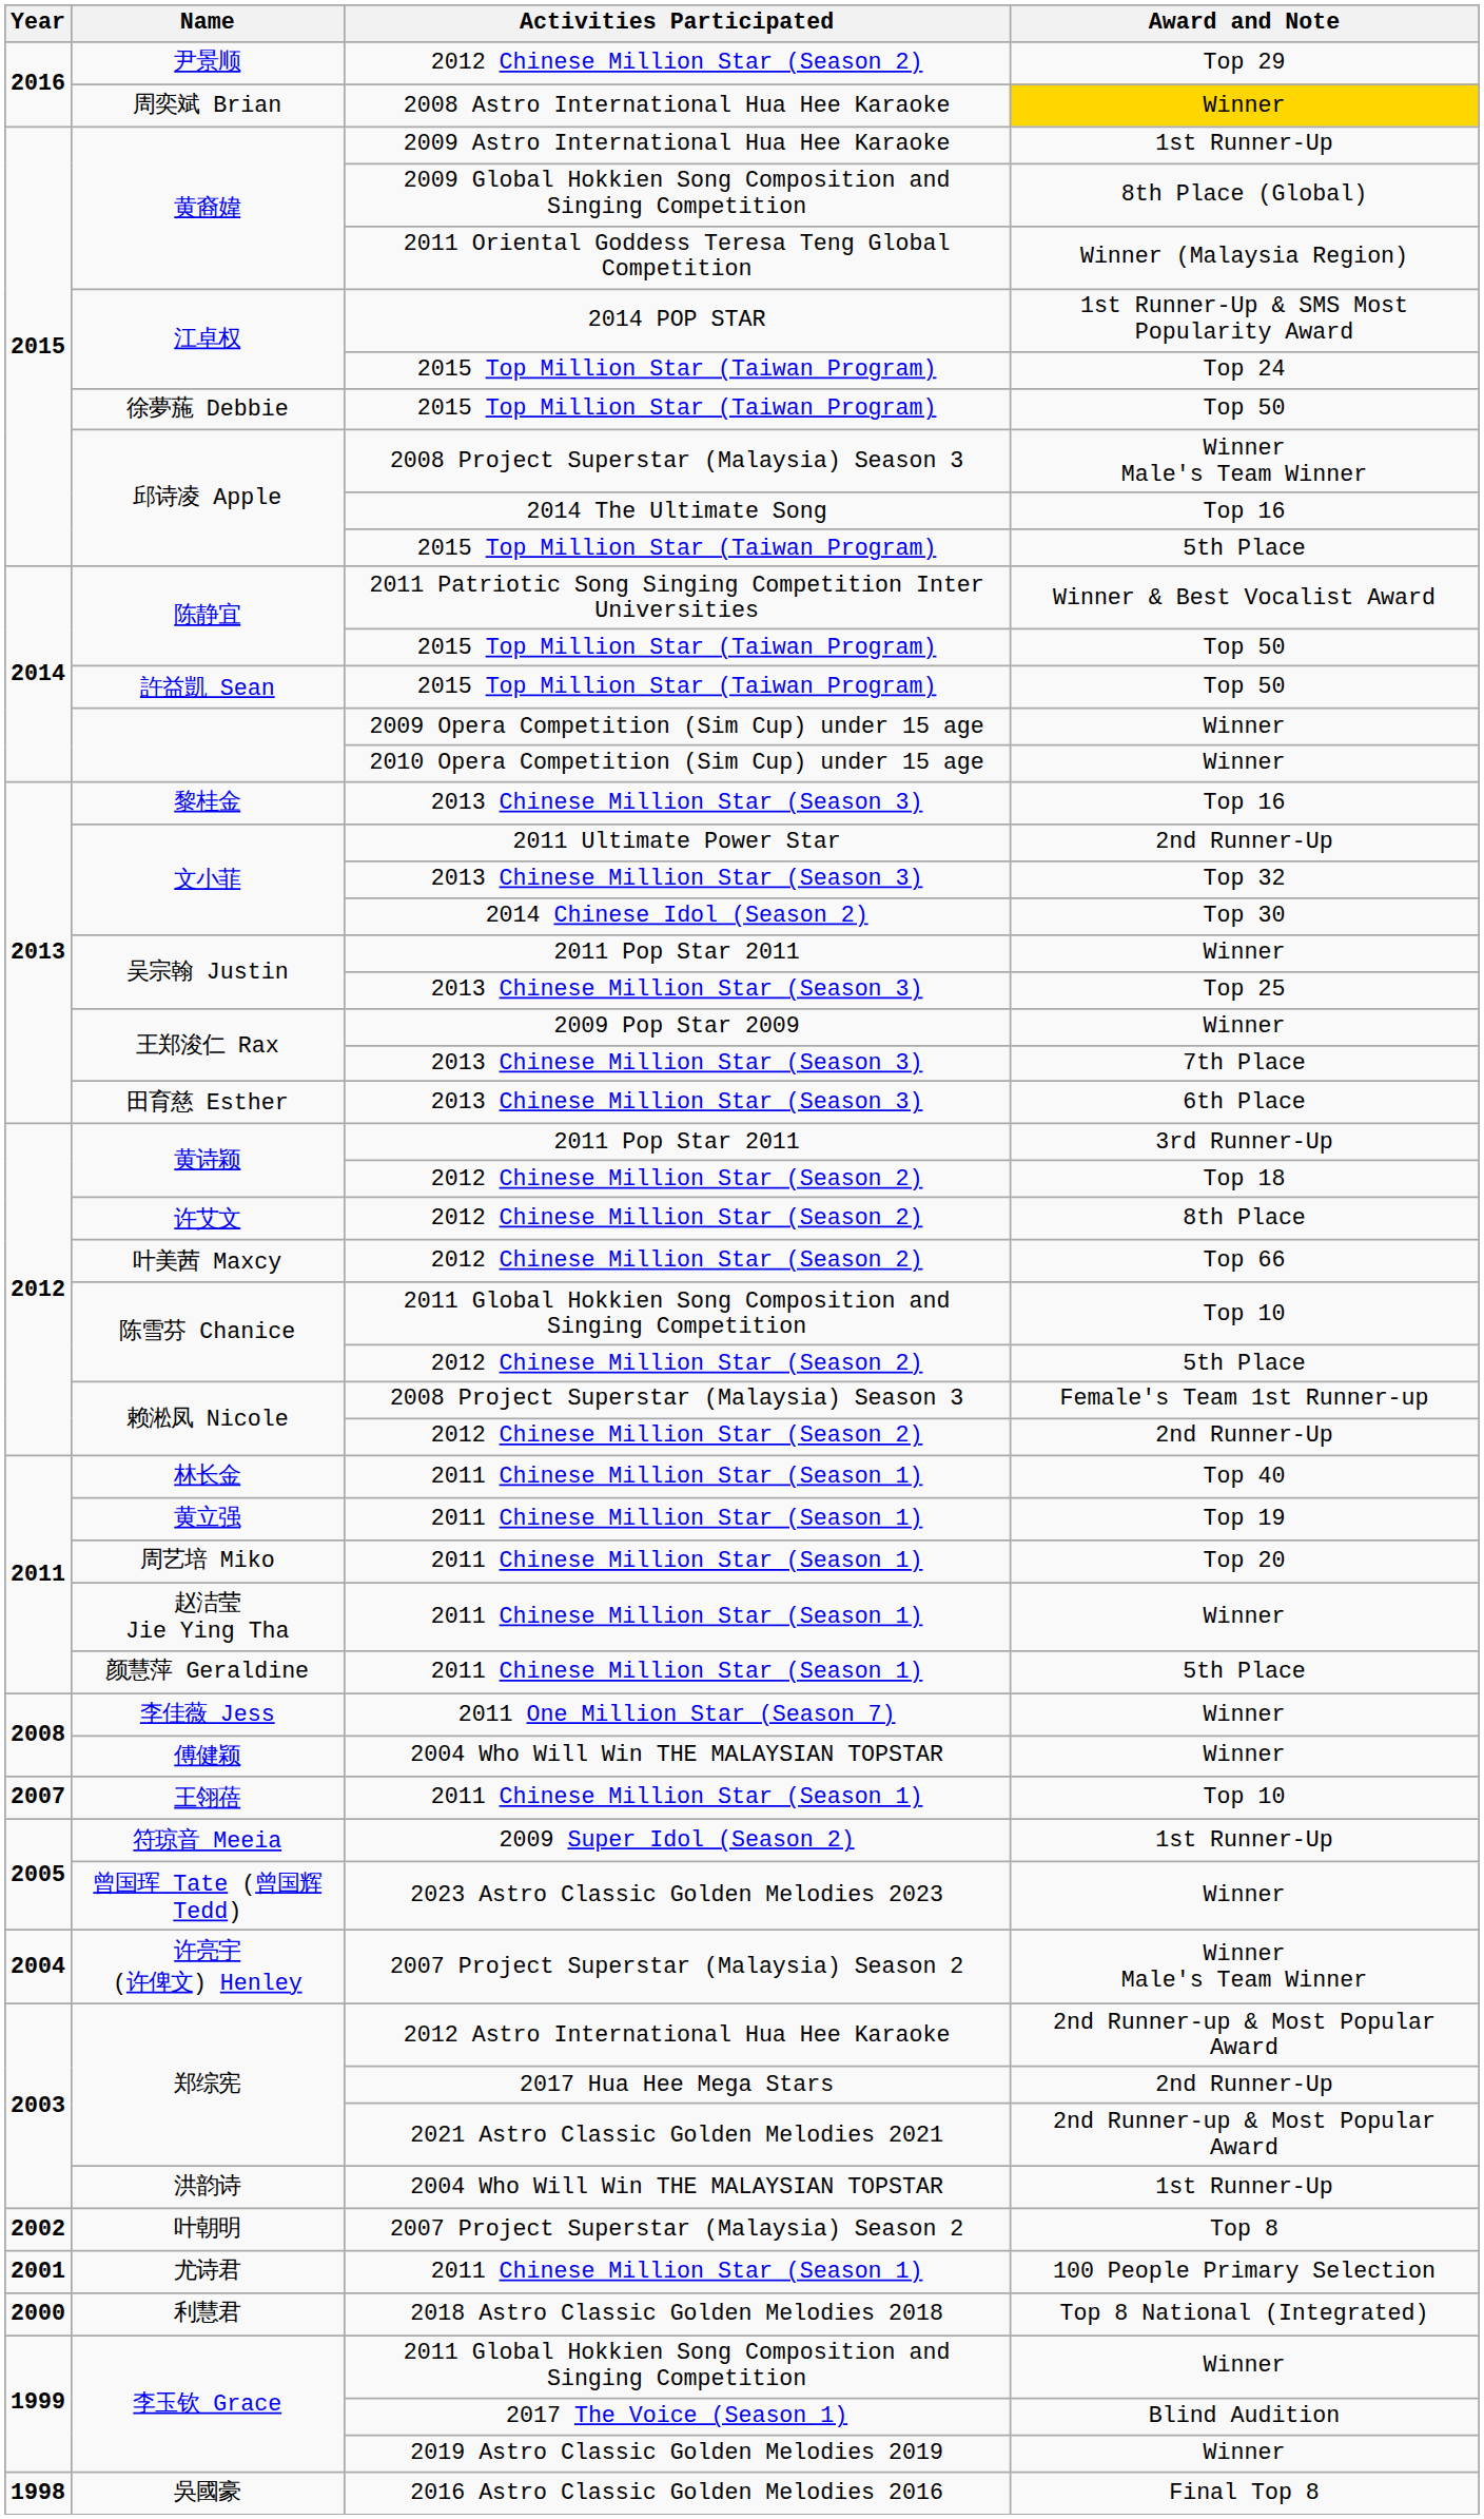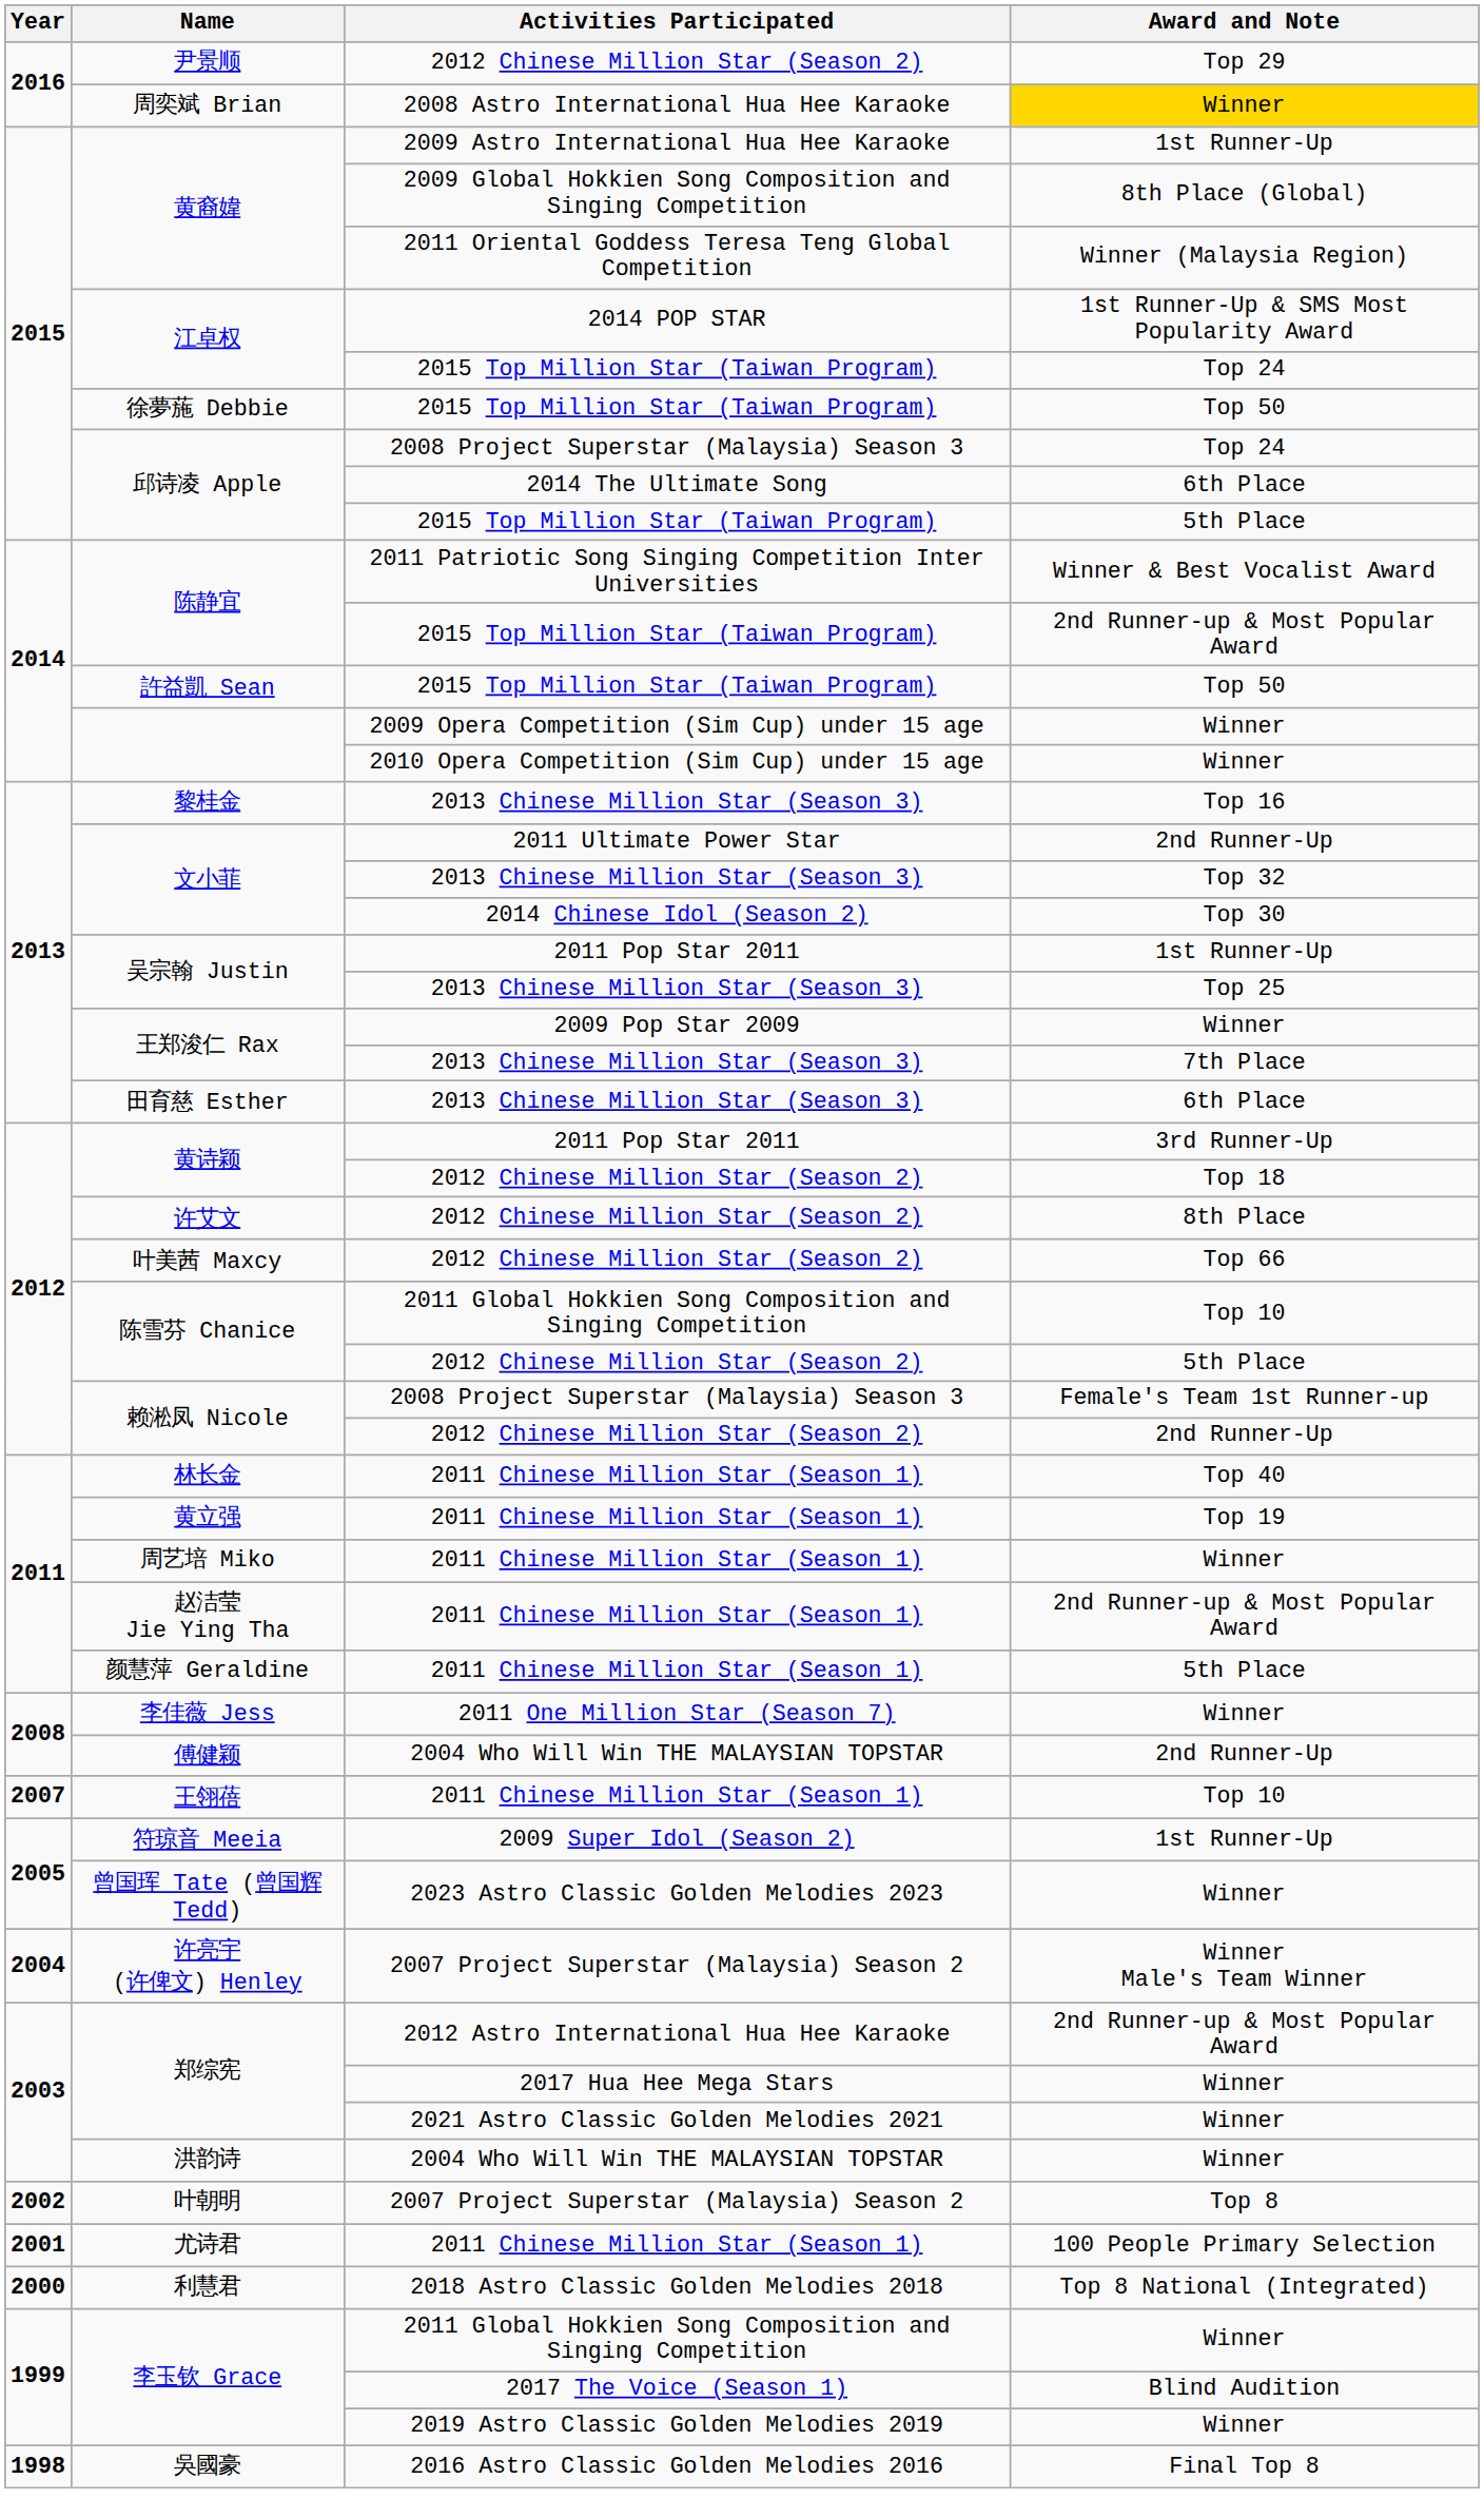 <table class="wikitable sortable" width="800px" style="font-size: 95%; text-align: center;">
 <tr>
 <th align="up">Year</th>
 <th align="up">Name</th>
 <th>Activities Participated</th>
 <th align="left">Award and Note</th>
 </tr>
 <tr>
 <td rowspan="2"><strong>2016</strong></td>
 <td><a href='#'>尹景顺</a></td>
 <td>2012 <a href='#'>Chinese Million Star (Season 2)</a></td>
 <td>Top 29</td>
 </tr>
 <tr>
 <td>周奕斌 Brian</td>
 <td>2008 Astro International Hua Hee Karaoke</td>
 <td style="background: gold;">Winner</td>
 </tr>
 <tr>
 <td rowspan="9"><strong>2015</strong></td>
 <td rowspan="3"><a href='#'>黄裔媁</a></td>
 <td>2009 Astro International Hua Hee Karaoke</td>
 <td>1st Runner-Up</td>
 </tr>
 <tr>
 <td>2009 Global Hokkien Song Composition and Singing Competition</td>
 <td>8th Place (Global)</td>
 </tr>
 <tr>
 <td>2011 Oriental Goddess Teresa Teng Global Competition</td>
 <td>Winner (Malaysia Region)</td>
 </tr>
 <tr>
 <td rowspan="2"><a href='#'>江卓权</a></td>
 <td>2014 POP STAR</td>
 <td>1st Runner-Up & SMS Most Popularity Award</td>
 </tr>
 <tr>
 <td>2015 <a href='#'>Top Million Star (Taiwan Program)</a></td>
 <td>Top 24</td>
 </tr>
 <tr>
 <td>徐夢葹 Debbie</td>
 <td>2015 <a href='#'>Top Million Star (Taiwan Program)</a></td>
 <td>Top 50</td>
 </tr>
 <tr>
 <td rowspan="3">邱诗凌 Apple</td>
 <td>2008 Project Superstar (Malaysia) Season 3</td>
-<td>Winner<br>Male's Team Winner</td>
+<td>Top 24</td>
 </tr>
 <tr>
 <td>2014 The Ultimate Song</td>
-<td>Top 16</td>
+<td>6th Place</td>
 </tr>
 <tr>
 <td>2015 <a href='#'>Top Million Star (Taiwan Program)</a></td>
 <td>5th Place</td>
 </tr>
 <tr>
 <td rowspan="5"><strong>2014</strong></td>
 <td rowspan="2"><a href='#'>陈静宜</a></td>
 <td>2011 Patriotic Song Singing Competition Inter Universities</td>
 <td>Winner & Best Vocalist Award</td>
 </tr>
 <tr>
 <td>2015 <a href='#'>Top Million Star (Taiwan Program)</a></td>
-<td>Top 50</td>
+<td>2nd Runner-up & Most Popular Award</td>
 </tr>
 <tr>
 <td><a href='#'>許益凱 Sean</a></td>
 <td>2015 <a href='#'>Top Million Star (Taiwan Program)</a></td>
 <td>Top 50</td>
 </tr>
 <tr>
 <td rowspan="2"></td>
 <td>2009 Opera Competition (Sim Cup) under 15 age</td>
 <td>Winner</td>
 </tr>
 <tr>
 <td>2010 Opera Competition (Sim Cup) under 15 age</td>
 <td>Winner</td>
 </tr>
 <tr>
 <td rowspan="9"><strong>2013</strong></td>
 <td><a href='#'>黎桂金</a></td>
 <td>2013 <a href='#'>Chinese Million Star (Season 3)</a></td>
 <td>Top 16</td>
 </tr>
 <tr>
 <td rowspan="3"><a href='#'>文小菲</a></td>
 <td>2011 Ultimate Power Star</td>
 <td>2nd Runner-Up</td>
 </tr>
 <tr>
 <td>2013 <a href='#'>Chinese Million Star (Season 3)</a></td>
 <td>Top 32</td>
 </tr>
 <tr>
 <td>2014 <a href='#'>Chinese Idol (Season 2)</a></td>
 <td>Top 30</td>
 </tr>
 <tr>
 <td rowspan="2">吴宗翰 Justin</td>
 <td>2011 Pop Star 2011</td>
-<td>Winner</td>
+<td>1st Runner-Up</td>
 </tr>
 <tr>
 <td>2013 <a href='#'>Chinese Million Star (Season 3)</a></td>
 <td>Top 25</td>
 </tr>
 <tr>
 <td rowspan="2">王郑浚仁 Rax</td>
 <td>2009 Pop Star 2009</td>
 <td>Winner</td>
 </tr>
 <tr>
 <td>2013 <a href='#'>Chinese Million Star (Season 3)</a></td>
 <td>7th Place</td>
 </tr>
 <tr>
 <td>田育慈 Esther</td>
 <td>2013 <a href='#'>Chinese Million Star (Season 3)</a></td>
 <td>6th Place</td>
 </tr>
 <tr>
 <td rowspan="8"><strong>2012</strong></td>
 <td rowspan="2"><a href='#'>黄诗颖</a></td>
 <td>2011 Pop Star 2011</td>
 <td>3rd Runner-Up</td>
 </tr>
 <tr>
 <td>2012 <a href='#'>Chinese Million Star (Season 2)</a></td>
 <td>Top 18</td>
 </tr>
 <tr>
 <td><a href='#'>许艾文</a></td>
 <td>2012 <a href='#'>Chinese Million Star (Season 2)</a></td>
 <td>8th Place</td>
 </tr>
 <tr>
 <td>叶美茜 Maxcy</td>
 <td>2012 <a href='#'>Chinese Million Star (Season 2)</a></td>
 <td>Top 66</td>
 </tr>
 <tr>
 <td rowspan="2">陈雪芬 Chanice</td>
 <td>2011 Global Hokkien Song Composition and Singing Competition</td>
 <td>Top 10</td>
 </tr>
 <tr>
 <td>2012 <a href='#'>Chinese Million Star (Season 2)</a></td>
 <td>5th Place</td>
 </tr>
 <tr>
 <td rowspan="2">赖淞凤 Nicole</td>
 <td>2008 Project Superstar (Malaysia) Season 3</td>
 <td>Female's Team 1st Runner-up</td>
 </tr>
 <tr>
 <td>2012 <a href='#'>Chinese Million Star (Season 2)</a></td>
 <td>2nd Runner-Up</td>
 </tr>
 <tr>
 <td rowspan="5"><strong>2011</strong></td>
 <td><a href='#'>林长金</a></td>
 <td>2011 <a href='#'>Chinese Million Star (Season 1)</a></td>
 <td>Top 40</td>
 </tr>
 <tr>
 <td><a href='#'>黄立强</a></td>
 <td>2011 <a href='#'>Chinese Million Star (Season 1)</a></td>
 <td>Top 19</td>
 </tr>
 <tr>
 <td>周艺培 Miko</td>
 <td>2011 <a href='#'>Chinese Million Star (Season 1)</a></td>
-<td>Top 20</td>
+<td>Winner</td>
 </tr>
 <tr>
 <td>赵洁莹<br>Jie Ying Tha</td>
 <td>2011 <a href='#'>Chinese Million Star (Season 1)</a></td>
-<td>Winner</td>
+<td>2nd Runner-up & Most Popular Award</td>
 </tr>
 <tr>
 <td>颜慧萍 Geraldine</td>
 <td>2011 <a href='#'>Chinese Million Star (Season 1)</a></td>
 <td>5th Place</td>
 </tr>
 <tr>
 <td rowspan="2"><strong>2008</strong></td>
 <td><a href='#'>李佳薇 Jess</a></td>
 <td>2011 <a href='#'>One Million Star (Season 7)</a></td>
 <td>Winner</td>
 </tr>
 <tr>
 <td><a href='#'>傅健颖</a></td>
 <td>2004 Who Will Win THE MALAYSIAN TOPSTAR</td>
-<td>Winner</td>
+<td>2nd Runner-Up</td>
 </tr>
 <tr>
 <td><strong>2007</strong></td>
 <td><a href='#'>王翎蓓</a></td>
 <td>2011 <a href='#'>Chinese Million Star (Season 1)</a></td>
 <td>Top 10</td>
 </tr>
 <tr>
 <td rowspan="2"><strong>2005</strong></td>
 <td><a href='#'>符琼音 Meeia</a></td>
 <td>2009 <a href='#'>Super Idol (Season 2)</a></td>
 <td>1st Runner-Up</td>
 </tr>
 <tr>
 <td><a href='#'>曾国珲 Tate</a> (<a href='#'>曾国辉</a> <a href='#'>Tedd</a>)</td>
 <td>2023 Astro Classic Golden Melodies 2023</td>
 <td>Winner</td>
 </tr>
 <tr>
 <td><strong>2004</strong></td>
 <td><a href='#'>许亮宇</a><br>(<a href='#'>许俾文</a>) <a href='#'>Henley</a></td>
 <td>2007 Project Superstar (Malaysia) Season 2</td>
 <td>Winner<br>Male's Team Winner</td>
 </tr>
 <tr>
 <td rowspan="4"><strong>2003</strong></td>
 <td rowspan="3">郑综宪</td>
 <td>2012 Astro International Hua Hee Karaoke</td>
 <td>2nd Runner-up & Most Popular Award</td>
 </tr>
 <tr>
 <td>2017 Hua Hee Mega Stars</td>
-<td>2nd Runner-Up</td>
+<td>Winner</td>
 </tr>
 <tr>
 <td>2021 Astro Classic Golden Melodies 2021</td>
-<td>2nd Runner-up & Most Popular Award</td>
+<td>Winner</td>
 </tr>
 <tr>
 <td>洪韵诗</td>
 <td>2004 Who Will Win THE MALAYSIAN TOPSTAR</td>
-<td>1st Runner-Up</td>
+<td>Winner</td>
 </tr>
 <tr>
 <td><strong>2002</strong></td>
 <td>叶朝明</td>
 <td>2007 Project Superstar (Malaysia) Season 2</td>
 <td>Top 8</td>
 </tr>
 <tr>
 <td><strong>2001</strong></td>
 <td>尤诗君</td>
 <td>2011 <a href='#'>Chinese Million Star (Season 1)</a></td>
 <td>100 People Primary Selection</td>
 </tr>
 <tr>
 <td><strong>2000</strong></td>
 <td>利慧君</td>
 <td>2018 Astro Classic Golden Melodies 2018</td>
 <td>Top 8 National (Integrated)</td>
 </tr>
 <tr>
 <td rowspan="3"><strong>1999</strong></td>
 <td rowspan="3"><a href='#'>李玉钦 Grace</a></td>
 <td>2011 Global Hokkien Song Composition and Singing Competition</td>
 <td>Winner</td>
 </tr>
 <tr>
 <td>2017 <a href='#'>The Voice (Season 1)</a></td>
 <td>Blind Audition</td>
 </tr>
 <tr>
 <td>2019 Astro Classic Golden Melodies 2019</td>
 <td>Winner</td>
 </tr>
 <tr>
 <td><strong>1998</strong></td>
 <td>吳國豪</td>
 <td>2016 Astro Classic Golden Melodies 2016</td>
 <td>Final Top 8</td>
 </tr>
 </table>
